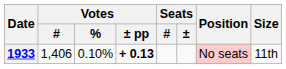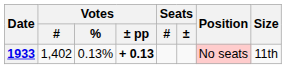 <table class="wikitable">
 <tr>
 <th rowspan="2">Date</th>
 <th colspan="3">Votes</th>
 <th colspan="2">Seats</th>
 <th rowspan="2">Position</th>
 <th rowspan="2">Size</th>
 </tr>
 <tr>
 <th>#</th>
 <th>%</th>
 <th>± pp</th>
 <th>#</th>
 <th>±</th>
 </tr>
 <tr>
 <th><a href='#'>1933</a></th>
-<td>1,406</td>
-<td>0.10%</td>
+<td>1,402</td>
+<td>0.13%</td>
 <td><strong>+ 0.13</strong></td>
 <td></td>
 <td></td>
 <td style="background-color:#FFCCCC">No seats</td>
 <td align="center">11th</td>
 </tr>
 </table>
